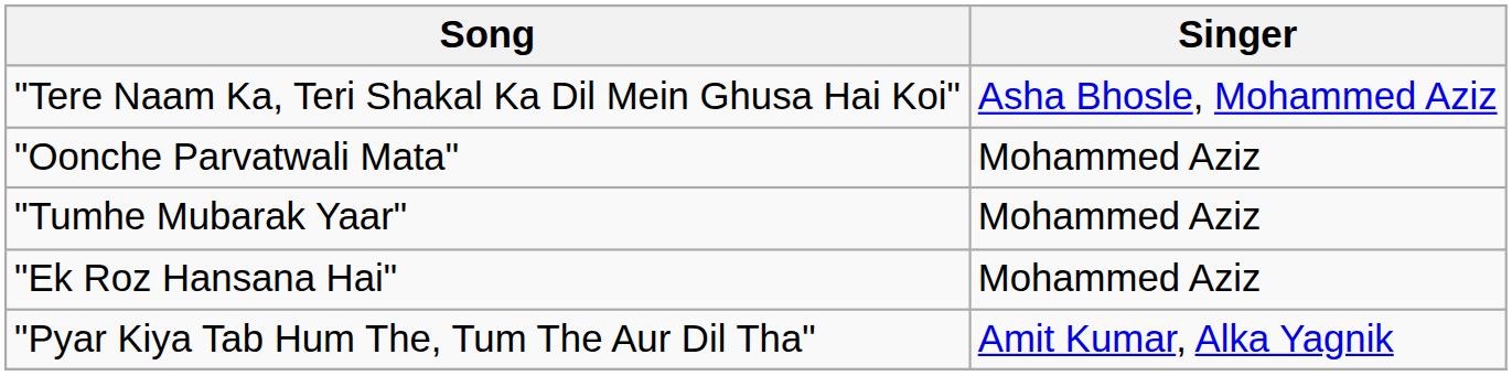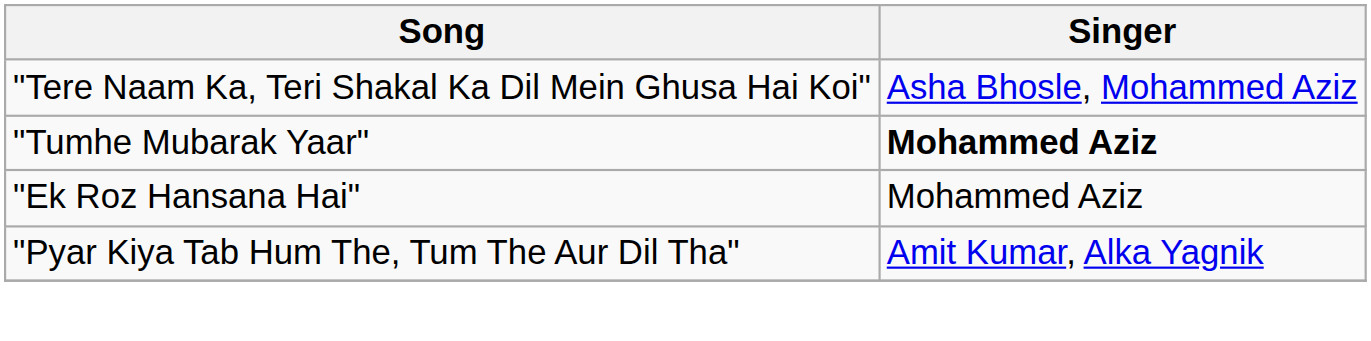 <table class="wikitable">
 <tr>
 <th>Song</th>
 <th>Singer</th>
 </tr>
 <tr>
 <td>"Tere Naam Ka, Teri Shakal Ka Dil Mein Ghusa Hai Koi"</td>
 <td><a href='#'>Asha Bhosle</a>, <a href='#'>Mohammed Aziz</a></td>
 </tr>
 <tr>
-<td>"Oonche Parvatwali Mata"</td>
-<td>Mohammed Aziz</td>
-</tr>
-<tr>
 <td>"Tumhe Mubarak Yaar"</td>
-<td>Mohammed Aziz</td>
+<td><strong>Mohammed Aziz</strong></td>
 </tr>
 <tr>
 <td>"Ek Roz Hansana Hai"</td>
 <td>Mohammed Aziz</td>
 </tr>
 <tr>
 <td>"Pyar Kiya Tab Hum The, Tum The Aur Dil Tha"</td>
 <td><a href='#'>Amit Kumar</a>, <a href='#'>Alka Yagnik</a></td>
 </tr>
 <tr>
 </tr>
 </table>
